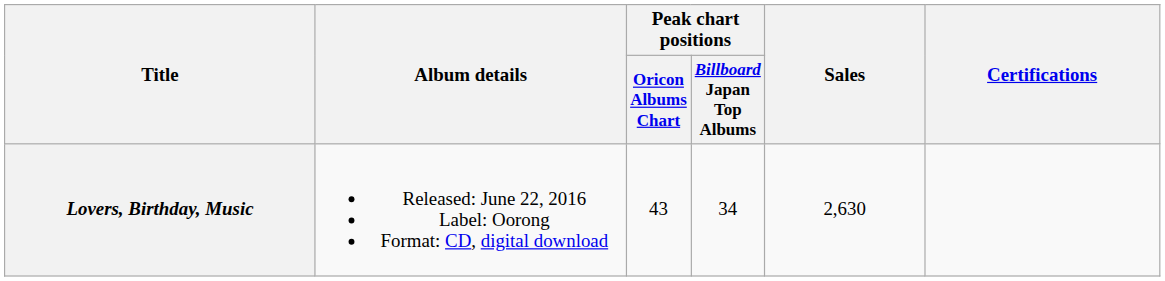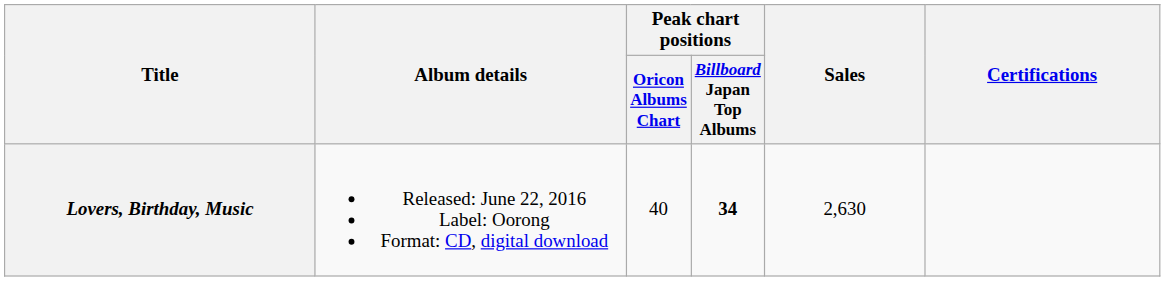 <table class="wikitable plainrowheaders" style="text-align:center;" border="1">
 <tr>
 <th scope="col" rowspan="2" style="width:16em;">Title</th>
 <th scope="col" rowspan="2" style="width:16em;">Album details</th>
 <th scope="col" colspan="2">Peak chart positions</th>
 <th scope="col" rowspan="2" style="width:8em;">Sales</th>
 <th scope="col" rowspan="2" style="width:12em;"><a href='#'>Certifications</a></th>
 </tr>
 <tr>
 <th scope="col" style="width:2.2em;font-size:90%;"><a href='#'>Oricon Albums Chart</a><br></th>
 <th scope="col" style="width:2.2em;font-size:90%;"><em><a href='#'>Billboard</a></em> Japan Top Albums<br></th>
 </tr>
 <tr>
 <th scope="row"><em>Lovers, Birthday, Music</em></th>
 <td><br><ul><li>Released: June 22, 2016</li><li>Label: Oorong</li><li>Format: <a href='#'>CD</a>, <a href='#'>digital download</a></li></ul></td>
-<td>43</td>
-<td>34</td>
+<td>40</td>
+<td><strong>34</strong></td>
 <td>2,630</td>
 <td></td>
 </tr>
 </table>
